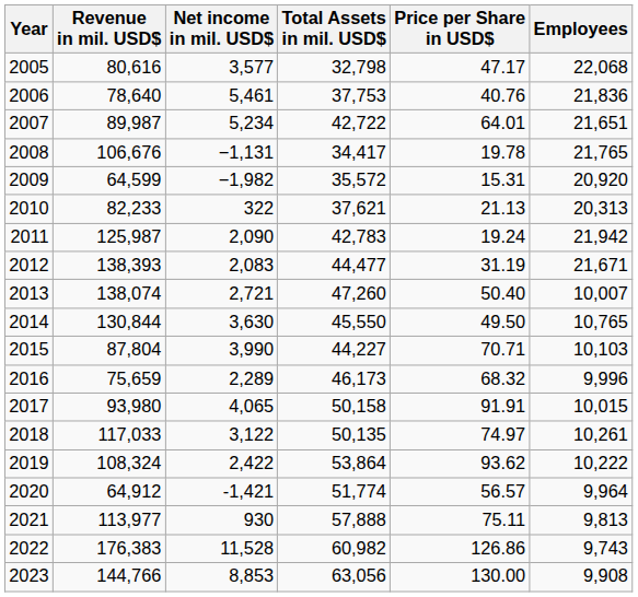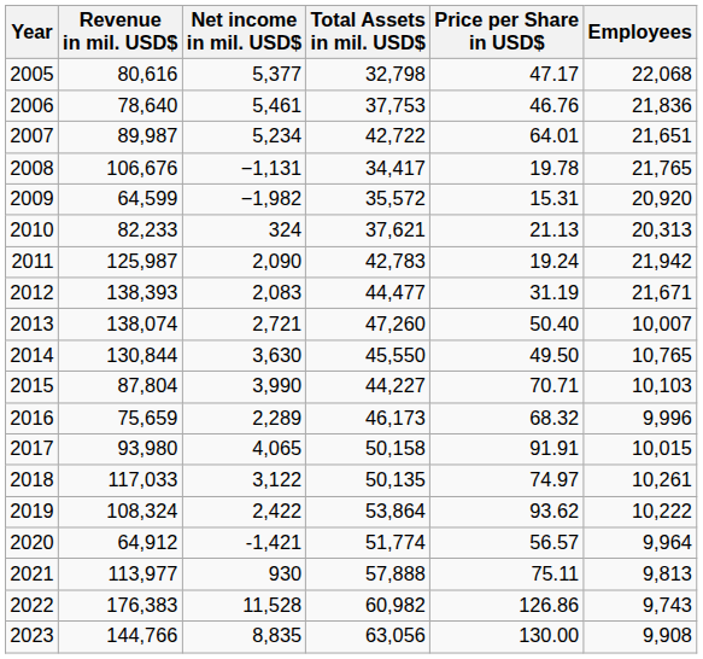 <table class="wikitable float-left" style="text-align: right;">
 <tr>
 <th>Year</th>
 <th>Revenue<br>in mil. USD$</th>
 <th>Net income<br>in mil. USD$</th>
 <th>Total Assets<br>in mil. USD$</th>
 <th>Price per Share<br>in USD$</th>
 <th>Employees</th>
 </tr>
 <tr>
 <td>2005</td>
 <td>80,616</td>
-<td>3,577</td>
+<td>5,377</td>
 <td>32,798</td>
 <td>47.17</td>
 <td>22,068</td>
 </tr>
 <tr>
 <td>2006</td>
 <td>78,640</td>
 <td>5,461</td>
 <td>37,753</td>
-<td>40.76</td>
+<td>46.76</td>
 <td>21,836</td>
 </tr>
 <tr>
 <td>2007</td>
 <td>89,987</td>
 <td>5,234</td>
 <td>42,722</td>
 <td>64.01</td>
 <td>21,651</td>
 </tr>
 <tr>
 <td>2008</td>
 <td>106,676</td>
 <td>−1,131</td>
 <td>34,417</td>
 <td>19.78</td>
 <td>21,765</td>
 </tr>
 <tr>
 <td>2009</td>
 <td>64,599</td>
 <td>−1,982</td>
 <td>35,572</td>
 <td>15.31</td>
 <td>20,920</td>
 </tr>
 <tr>
 <td>2010</td>
 <td>82,233</td>
-<td>322</td>
+<td>324</td>
 <td>37,621</td>
 <td>21.13</td>
 <td>20,313</td>
 </tr>
 <tr>
 <td>2011</td>
 <td>125,987</td>
 <td>2,090</td>
 <td>42,783</td>
 <td>19.24</td>
 <td>21,942</td>
 </tr>
 <tr>
 <td>2012</td>
 <td>138,393</td>
 <td>2,083</td>
 <td>44,477</td>
 <td>31.19</td>
 <td>21,671</td>
 </tr>
 <tr>
 <td>2013</td>
 <td>138,074</td>
 <td>2,721</td>
 <td>47,260</td>
 <td>50.40</td>
 <td>10,007</td>
 </tr>
 <tr>
 <td>2014</td>
 <td>130,844</td>
 <td>3,630</td>
 <td>45,550</td>
 <td>49.50</td>
 <td>10,765</td>
 </tr>
 <tr>
 <td>2015</td>
 <td>87,804</td>
 <td>3,990</td>
 <td>44,227</td>
 <td>70.71</td>
 <td>10,103</td>
 </tr>
 <tr>
 <td>2016</td>
 <td>75,659</td>
 <td>2,289</td>
 <td>46,173</td>
 <td>68.32</td>
 <td>9,996</td>
 </tr>
 <tr>
 <td>2017</td>
 <td>93,980</td>
 <td>4,065</td>
 <td>50,158</td>
 <td>91.91</td>
 <td>10,015</td>
 </tr>
 <tr>
 <td>2018</td>
 <td>117,033</td>
 <td>3,122</td>
 <td>50,135</td>
 <td>74.97</td>
 <td>10,261</td>
 </tr>
 <tr>
 <td>2019</td>
 <td>108,324</td>
 <td>2,422</td>
 <td>53,864</td>
 <td>93.62</td>
 <td>10,222</td>
 </tr>
 <tr>
 <td>2020</td>
 <td>64,912</td>
 <td>-1,421</td>
 <td>51,774</td>
 <td>56.57</td>
 <td>9,964</td>
 </tr>
 <tr>
 <td>2021</td>
 <td>113,977</td>
 <td>930</td>
 <td>57,888</td>
 <td>75.11</td>
 <td>9,813</td>
 </tr>
 <tr>
 <td>2022</td>
 <td>176,383</td>
 <td>11,528</td>
 <td>60,982</td>
 <td>126.86</td>
 <td>9,743</td>
 </tr>
 <tr>
 <td>2023</td>
 <td>144,766</td>
-<td>8,853</td>
+<td>8,835</td>
 <td>63,056</td>
 <td>130.00</td>
 <td>9,908</td>
 </tr>
 </table>
